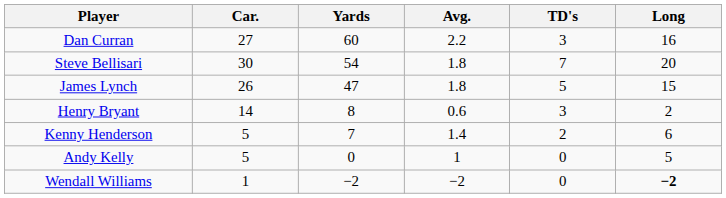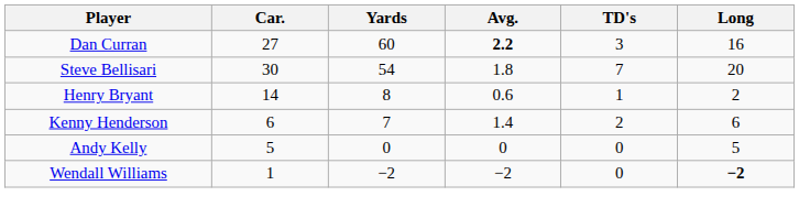 <table class="wikitable sortable">
 <tr>
 <th bgcolor="#DDDDFF" width="16%">Player</th>
 <th bgcolor="#DDDDFF" width="9%">Car.</th>
 <th bgcolor="#DDDDFF" width="9%">Yards</th>
 <th bgcolor="#DDDDFF" width="9%">Avg.</th>
 <th bgcolor="#DDDDFF" width="9%">TD's</th>
 <th bgcolor="#DDDDFF" width="9%">Long</th>
 </tr>
 <tr align="center">
 <td><a href='#'>Dan Curran</a></td>
 <td>27</td>
 <td>60</td>
-<td>2.2</td>
+<td><strong>2.2</strong></td>
 <td>3</td>
 <td>16</td>
 </tr>
 <tr align="center">
 <td><a href='#'>Steve Bellisari</a></td>
 <td>30</td>
 <td>54</td>
 <td>1.8</td>
 <td>7</td>
 <td>20</td>
 </tr>
 <tr align="center">
-<td><a href='#'>James Lynch</a></td>
-<td>26</td>
-<td>47</td>
-<td>1.8</td>
-<td>5</td>
-<td>15</td>
-</tr>
-<tr align="center">
 <td><a href='#'>Henry Bryant</a></td>
 <td>14</td>
 <td>8</td>
 <td>0.6</td>
-<td>3</td>
+<td>1</td>
 <td>2</td>
 </tr>
 <tr align="center">
 <td><a href='#'>Kenny Henderson</a></td>
-<td>5</td>
+<td>6</td>
 <td>7</td>
 <td>1.4</td>
 <td>2</td>
 <td>6</td>
 </tr>
 <tr align="center">
 <td><a href='#'>Andy Kelly</a></td>
 <td>5</td>
 <td>0</td>
-<td>1</td>
+<td>0</td>
 <td>0</td>
 <td>5</td>
 </tr>
 <tr align="center">
 <td><a href='#'>Wendall Williams</a></td>
 <td>1</td>
 <td>−2</td>
 <td>−2</td>
 <td>0</td>
 <td><strong>−2</strong></td>
 </tr>
 </table>
